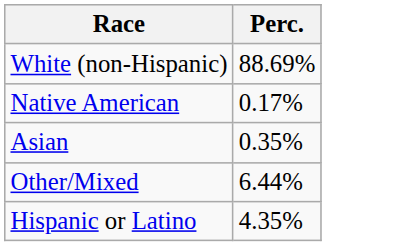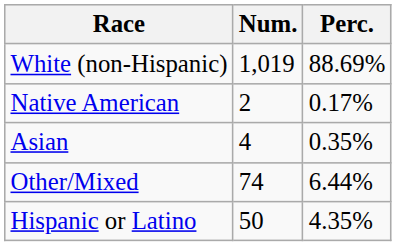 <table class="wikitable">
 <tr>
 <th>Race</th>
+<th>Num.</th>
 <th>Perc.</th>
 </tr>
 <tr>
 <td><a href='#'>White</a> (non-Hispanic)</td>
+<td>1,019</td>
 <td>88.69%</td>
 </tr>
 <tr>
 <td><a href='#'>Native American</a></td>
+<td>2</td>
 <td>0.17%</td>
 </tr>
 <tr>
 <td><a href='#'>Asian</a></td>
+<td>4</td>
 <td>0.35%</td>
 </tr>
 <tr>
 <td><a href='#'>Other/Mixed</a></td>
+<td>74</td>
 <td>6.44%</td>
 </tr>
 <tr>
 <td><a href='#'>Hispanic</a> or <a href='#'>Latino</a></td>
+<td>50</td>
 <td>4.35%</td>
 </tr>
 </table>
